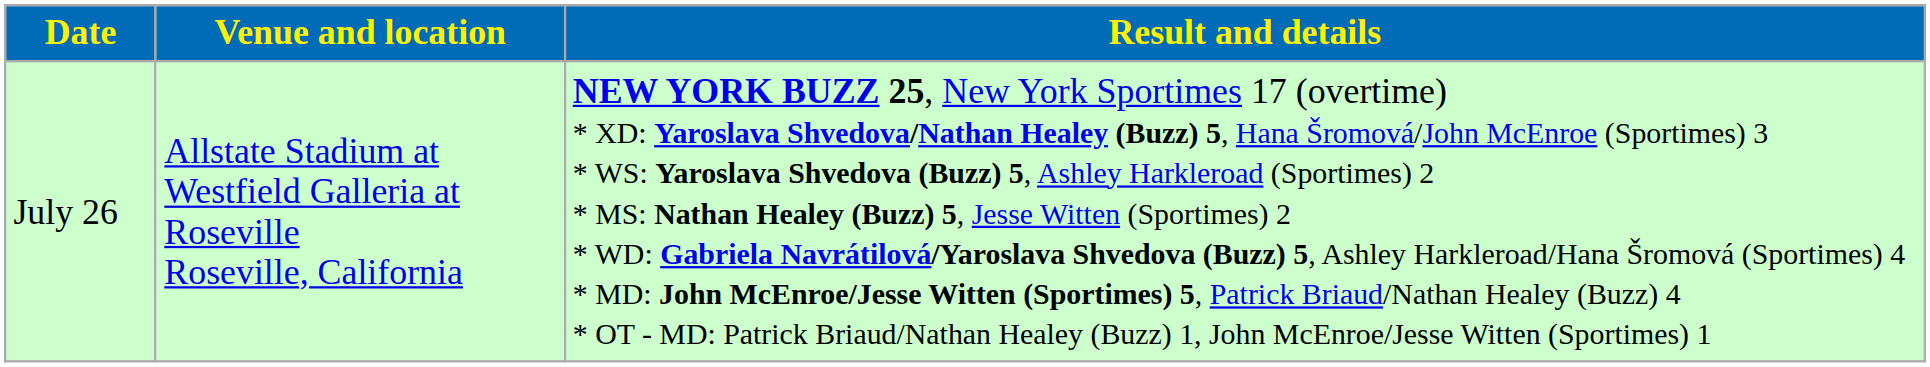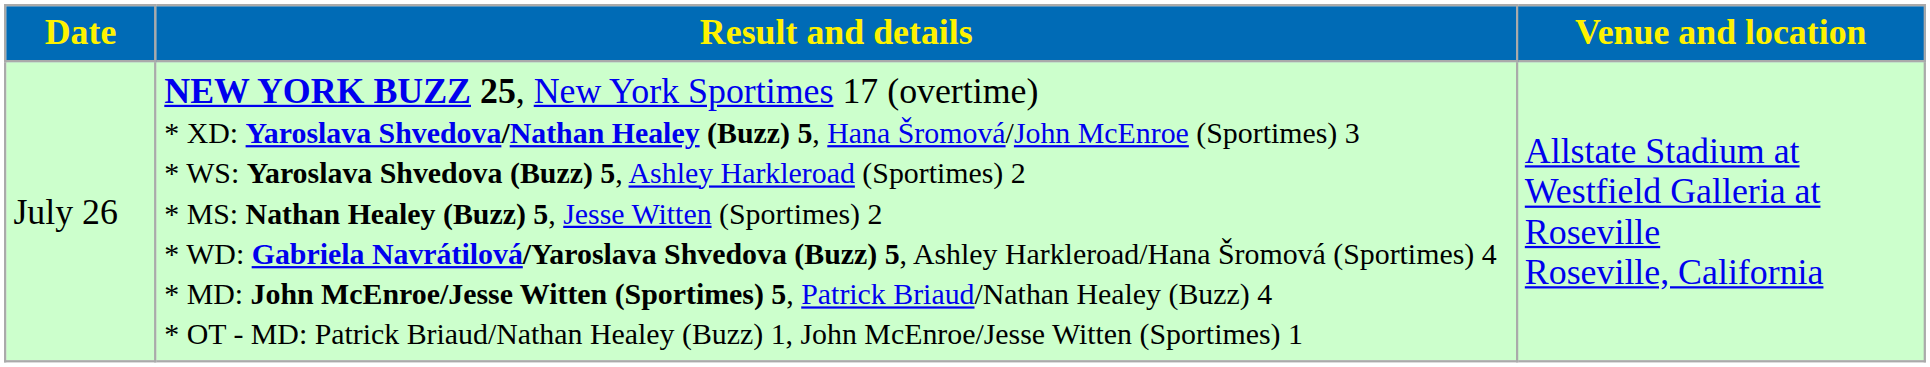 <table class="wikitable" style="text-align:left">
 <tr>
 <th style="background:#006bb6; color:#fff200" width="60px">Date</th>
+<th style="background:#006bb6; color:#fff200" width="600px">Result and details</th>
 <th style="background:#006bb6; color:#fff200" width="175px">Venue and location</th>
-<th style="background:#006bb6; color:#fff200" width="600px">Result and details</th>
 </tr>
 <tr bgcolor="CCFFCC">
 <td>July 26</td>
+<td><strong><a href='#'>NEW YORK BUZZ</a> 25</strong>, <a href='#'>New York Sportimes</a> 17 (overtime)<br><small>* XD: <strong><a href='#'>Yaroslava Shvedova</a>/<a href='#'>Nathan Healey</a> (Buzz) 5</strong>, <a href='#'>Hana Šromová</a>/<a href='#'>John McEnroe</a> (Sportimes) 3<br>* WS: <strong>Yaroslava Shvedova (Buzz) 5</strong>, <a href='#'>Ashley Harkleroad</a> (Sportimes) 2<br>* MS: <strong>Nathan Healey (Buzz) 5</strong>, <a href='#'>Jesse Witten</a> (Sportimes) 2<br>* WD: <strong><a href='#'>Gabriela Navrátilová</a>/Yaroslava Shvedova (Buzz) 5</strong>, Ashley Harkleroad/Hana Šromová (Sportimes) 4<br>* MD: <strong>John McEnroe/Jesse Witten (Sportimes) 5</strong>, <a href='#'>Patrick Briaud</a>/Nathan Healey (Buzz) 4<br>* OT - MD: Patrick Briaud/Nathan Healey (Buzz) 1, John McEnroe/Jesse Witten (Sportimes) 1</small></td>
 <td><a href='#'>Allstate Stadium at Westfield Galleria at Roseville</a><br><a href='#'>Roseville, California</a></td>
-<td><strong><a href='#'>NEW YORK BUZZ</a> 25</strong>, <a href='#'>New York Sportimes</a> 17 (overtime)<br><small>* XD: <strong><a href='#'>Yaroslava Shvedova</a>/<a href='#'>Nathan Healey</a> (Buzz) 5</strong>, <a href='#'>Hana Šromová</a>/<a href='#'>John McEnroe</a> (Sportimes) 3<br>* WS: <strong>Yaroslava Shvedova (Buzz) 5</strong>, <a href='#'>Ashley Harkleroad</a> (Sportimes) 2<br>* MS: <strong>Nathan Healey (Buzz) 5</strong>, <a href='#'>Jesse Witten</a> (Sportimes) 2<br>* WD: <strong><a href='#'>Gabriela Navrátilová</a>/Yaroslava Shvedova (Buzz) 5</strong>, Ashley Harkleroad/Hana Šromová (Sportimes) 4<br>* MD: <strong>John McEnroe/Jesse Witten (Sportimes) 5</strong>, <a href='#'>Patrick Briaud</a>/Nathan Healey (Buzz) 4<br>* OT - MD: Patrick Briaud/Nathan Healey (Buzz) 1, John McEnroe/Jesse Witten (Sportimes) 1</small></td>
 </tr>
 </table>
